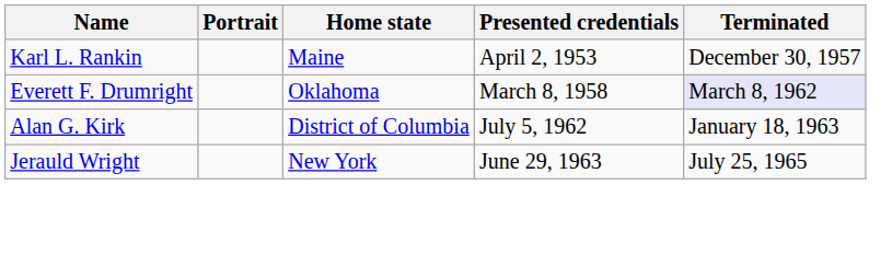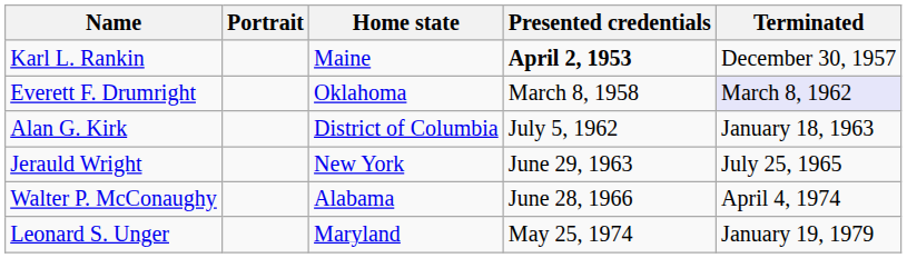 <table class="wikitable sortable">
 <tr>
 <th>Name</th>
 <th>Portrait</th>
 <th>Home state</th>
 <th>Presented credentials</th>
 <th>Terminated</th>
 </tr>
 <tr>
 <td><a href='#'>Karl L. Rankin</a></td>
 <td></td>
 <td><a href='#'>Maine</a></td>
-<td>April 2, 1953</td>
+<td><strong>April 2, 1953</strong></td>
 <td>December 30, 1957</td>
 </tr>
 <tr>
 <td><a href='#'>Everett F. Drumright</a></td>
 <td></td>
 <td><a href='#'>Oklahoma</a></td>
 <td>March 8, 1958</td>
 <td style="background: lavender;">March 8, 1962</td>
 </tr>
 <tr>
 <td><a href='#'>Alan G. Kirk</a></td>
 <td></td>
 <td><a href='#'>District of Columbia</a></td>
 <td>July 5, 1962</td>
 <td>January 18, 1963</td>
 </tr>
 <tr>
 <td><a href='#'>Jerauld Wright</a></td>
 <td></td>
 <td><a href='#'>New York</a></td>
 <td>June 29, 1963</td>
 <td>July 25, 1965</td>
 </tr>
+<tr>
+<td><a href='#'>Walter P. McConaughy</a></td>
+<td></td>
+<td><a href='#'>Alabama</a></td>
+<td>June 28, 1966</td>
+<td>April 4, 1974</td>
+</tr>
+<tr>
+<td><a href='#'>Leonard S. Unger</a></td>
+<td></td>
+<td><a href='#'>Maryland</a></td>
+<td>May 25, 1974</td>
+<td>January 19, 1979</td>
+</tr>
 </table>
